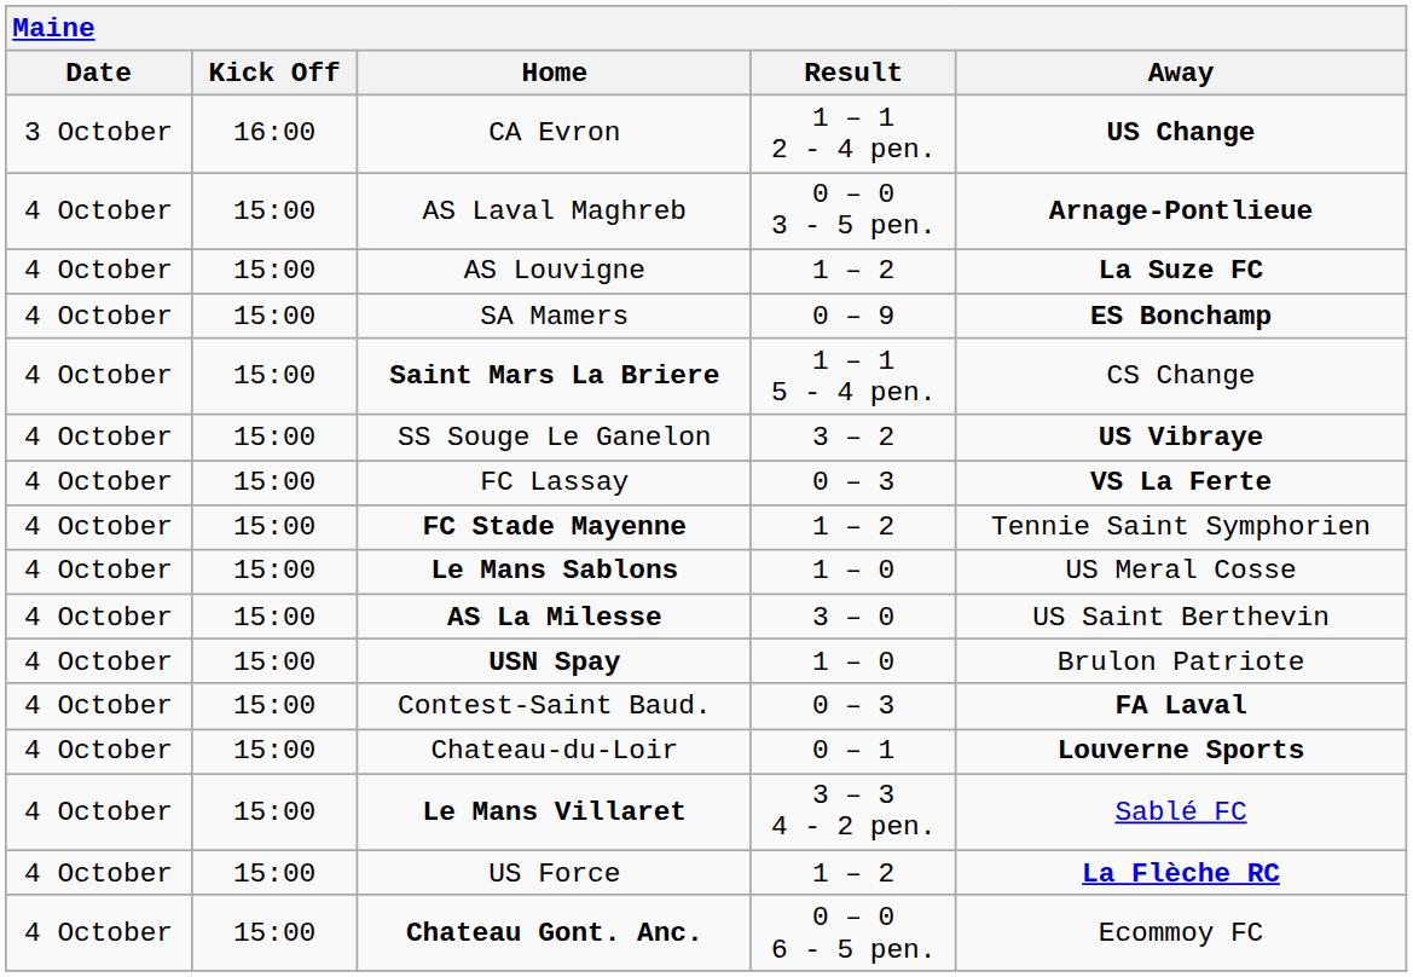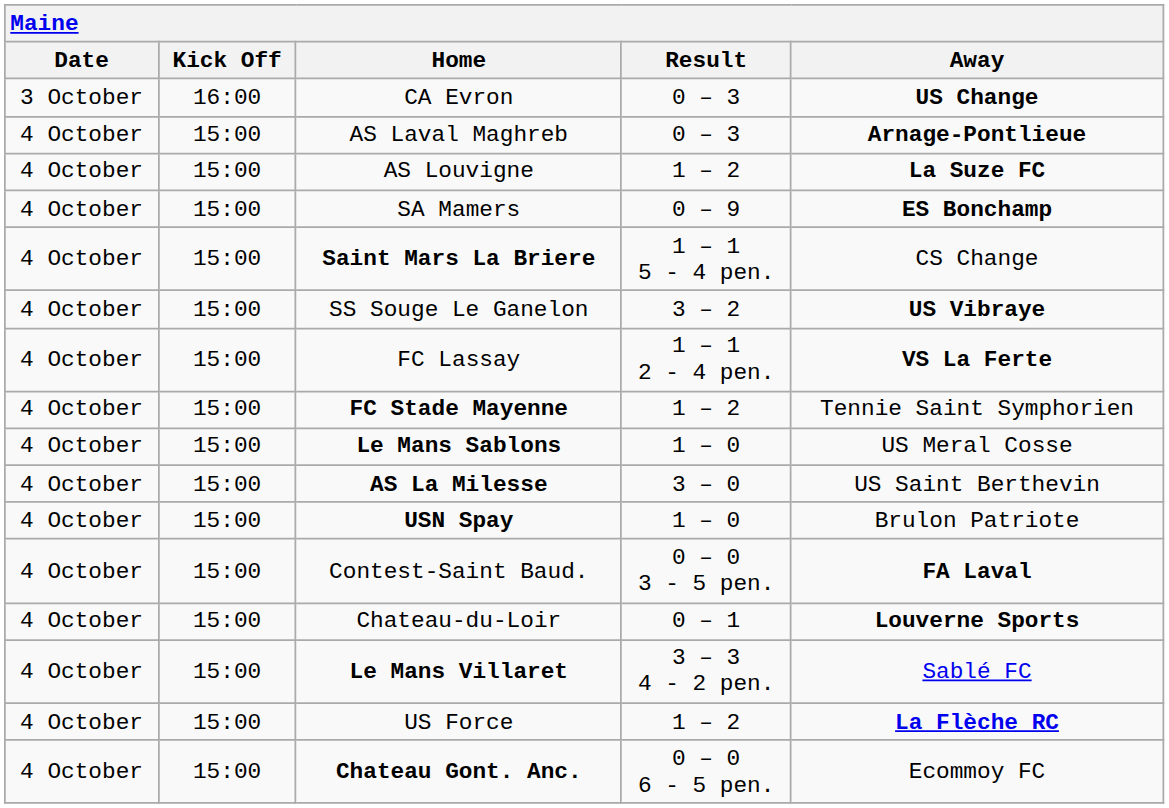 <table class="wikitable collapsible collapsed" style="font-size: 100%; margin:0px;" width="75%">
 <tr>
 <th colspan="7" style="text-align:left;"> <a href='#'>Maine</a></th>
 </tr>
 <tr>
 <th><strong>Date</strong></th>
 <th><strong>Kick Off</strong></th>
 <th><strong>Home</strong></th>
 <th><strong>Result</strong></th>
 <th><strong>Away</strong></th>
 </tr>
 <tr>
 <td align=center>3 October</td>
 <td align=center>16:00</td>
 <td align=center>CA Evron</td>
-<td align=center>1 – 1 <br> 2 - 4 pen.</td>
+<td align=center>0 – 3</td>
 <td align=center><strong>US Change</strong></td>
 </tr>
 <tr>
 <td align=center>4 October</td>
 <td align=center>15:00</td>
 <td align=center>AS Laval Maghreb</td>
-<td align=center>0 – 0 <br> 3 - 5 pen.</td>
+<td align=center>0 – 3</td>
 <td align=center><strong>Arnage-Pontlieue</strong></td>
 </tr>
 <tr>
 <td align=center>4 October</td>
 <td align=center>15:00</td>
 <td align=center>AS Louvigne</td>
 <td align=center>1 – 2</td>
 <td align=center><strong>La Suze FC</strong></td>
 </tr>
 <tr>
 <td align=center>4 October</td>
 <td align=center>15:00</td>
 <td align=center>SA Mamers</td>
 <td align=center>0 – 9</td>
 <td align=center><strong>ES Bonchamp</strong></td>
 </tr>
 <tr>
 <td align=center>4 October</td>
 <td align=center>15:00</td>
 <td align=center><strong>Saint Mars La Briere</strong></td>
 <td align=center>1 – 1 <br> 5 - 4 pen.</td>
 <td align=center>CS Change</td>
 </tr>
 <tr>
 <td align=center>4 October</td>
 <td align=center>15:00</td>
 <td align=center>SS Souge Le Ganelon</td>
 <td align=center>3 – 2</td>
 <td align=center><strong>US Vibraye</strong></td>
 </tr>
 <tr>
 <td align=center>4 October</td>
 <td align=center>15:00</td>
 <td align=center>FC Lassay</td>
-<td align=center>0 – 3</td>
+<td align=center>1 – 1 <br> 2 - 4 pen.</td>
 <td align=center><strong>VS La Ferte</strong></td>
 </tr>
 <tr>
 <td align=center>4 October</td>
 <td align=center>15:00</td>
 <td align=center><strong>FC Stade Mayenne</strong></td>
 <td align=center>1 – 2</td>
 <td align=center>Tennie Saint Symphorien</td>
 </tr>
 <tr>
 <td align=center>4 October</td>
 <td align=center>15:00</td>
 <td align=center><strong>Le Mans Sablons</strong></td>
 <td align=center>1 – 0</td>
 <td align=center>US Meral Cosse</td>
 </tr>
 <tr>
 <td align=center>4 October</td>
 <td align=center>15:00</td>
 <td align=center><strong>AS La Milesse</strong></td>
 <td align=center>3 – 0</td>
 <td align=center>US Saint Berthevin</td>
 </tr>
 <tr>
 <td align=center>4 October</td>
 <td align=center>15:00</td>
 <td align=center><strong>USN Spay</strong></td>
 <td align=center>1 – 0</td>
 <td align=center>Brulon Patriote</td>
 </tr>
 <tr>
 <td align=center>4 October</td>
 <td align=center>15:00</td>
 <td align=center>Contest-Saint Baud.</td>
-<td align=center>0 – 3</td>
+<td align=center>0 – 0 <br> 3 - 5 pen.</td>
 <td align=center><strong>FA Laval</strong></td>
 </tr>
 <tr>
 <td align=center>4 October</td>
 <td align=center>15:00</td>
 <td align=center>Chateau-du-Loir</td>
 <td align=center>0 – 1</td>
 <td align=center><strong>Louverne Sports</strong></td>
 </tr>
 <tr>
 <td align=center>4 October</td>
 <td align=center>15:00</td>
 <td align=center><strong>Le Mans Villaret</strong></td>
 <td align=center>3 – 3 <br> 4 - 2 pen.</td>
 <td align=center><a href='#'>Sablé FC</a></td>
 </tr>
 <tr>
 <td align=center>4 October</td>
 <td align=center>15:00</td>
 <td align=center>US Force</td>
 <td align=center>1 – 2</td>
 <td align=center><strong><a href='#'>La Flèche RC</a></strong></td>
 </tr>
 <tr>
 <td align=center>4 October</td>
 <td align=center>15:00</td>
 <td align=center><strong>Chateau Gont. Anc.</strong></td>
 <td align=center>0 – 0 <br> 6 - 5 pen.</td>
 <td align=center>Ecommoy FC</td>
 </tr>
 </table>
